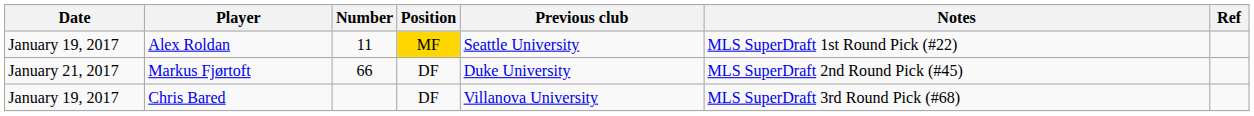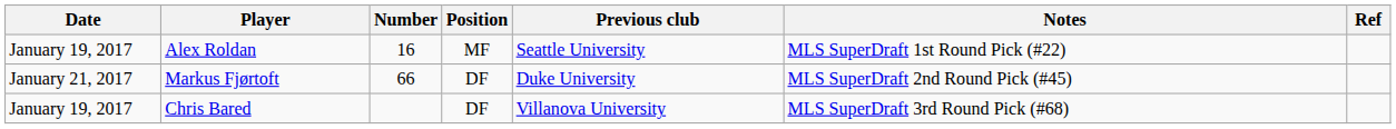 <table class="wikitable" style="text-align:left; font-size:95%;">
 <tr>
 <th style="background:; width:125px;">Date</th>
 <th style="background:; width:170px;">Player</th>
 <th style="background:; width:50px;">Number</th>
 <th style="background:; width:50px;">Position</th>
 <th style="background:; width:223px;">Previous club</th>
 <th style="background:; width:470px;">Notes</th>
 <th style="background:; width:30px;">Ref</th>
 </tr>
 <tr>
 <td>January 19, 2017</td>
 <td><a href='#'>Alex Roldan</a></td>
-<td align=center>11</td>
-<td align=center style="background: gold;">MF</td>
+<td align=center>16</td>
+<td align=center>MF</td>
 <td><a href='#'>Seattle University</a></td>
 <td><a href='#'>MLS SuperDraft</a> 1st Round Pick (#22)</td>
 <td></td>
 </tr>
 <tr>
 <td>January 21, 2017</td>
 <td><a href='#'>Markus Fjørtoft</a></td>
 <td align=center>66</td>
 <td align=center>DF</td>
 <td><a href='#'>Duke University</a></td>
 <td><a href='#'>MLS SuperDraft</a> 2nd Round Pick (#45)</td>
 <td></td>
 </tr>
 <tr>
 <td>January 19, 2017</td>
 <td><a href='#'>Chris Bared</a></td>
 <td align=center></td>
 <td align=center>DF</td>
 <td><a href='#'>Villanova University</a></td>
 <td><a href='#'>MLS SuperDraft</a> 3rd Round Pick (#68)</td>
 <td></td>
 </tr>
 <tr>
 </tr>
 </table>
